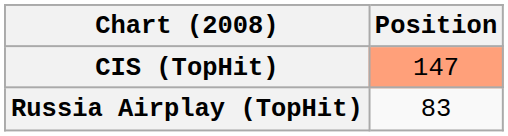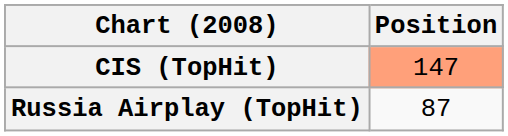 <table class="wikitable plainrowheaders" style="text-align:center;">
 <tr>
 <th scope="col">Chart (2008)</th>
 <th scope="col">Position</th>
 </tr>
 <tr>
 <th scope="row">CIS (TopHit)</th>
 <td style="background: lightsalmon;">147</td>
 </tr>
 <tr>
 <th scope="row">Russia Airplay (TopHit)</th>
-<td>83</td>
+<td>87</td>
 </tr>
 </table>
